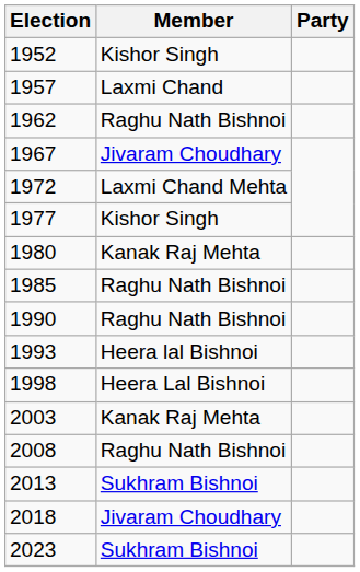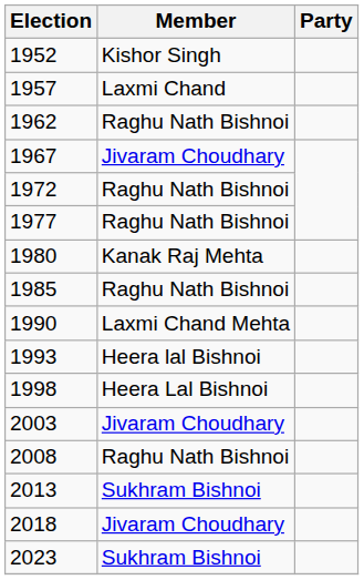 <table class="wikitable sortable">
 <tr>
 <th>Election</th>
 <th>Member</th>
 <th colspan=2>Party</th>
 </tr>
 <tr>
 <td>1952</td>
 <td>Kishor Singh</td>
 <td></td>
 </tr>
 <tr>
 <td>1957</td>
 <td>Laxmi Chand</td>
 <td></td>
 </tr>
 <tr>
 <td>1962</td>
 <td>Raghu Nath Bishnoi</td>
 <td></td>
 </tr>
 <tr>
 <td>1967</td>
 <td><a href='#'>Jivaram Choudhary</a></td>
 </tr>
 <tr>
 <td>1972</td>
-<td>Laxmi Chand Mehta</td>
+<td>Raghu Nath Bishnoi</td>
 </tr>
 <tr>
 <td>1977</td>
-<td>Kishor Singh</td>
+<td>Raghu Nath Bishnoi</td>
 </tr>
 <tr>
 <td>1980</td>
 <td>Kanak Raj Mehta</td>
 <td></td>
 </tr>
 <tr>
 <td>1985</td>
 <td>Raghu Nath Bishnoi</td>
 <td></td>
 </tr>
 <tr>
 <td>1990</td>
-<td>Raghu Nath Bishnoi</td>
+<td>Laxmi Chand Mehta</td>
 <td></td>
 </tr>
 <tr>
 <td>1993</td>
 <td>Heera lal Bishnoi</td>
 <td></td>
 </tr>
 <tr>
 <td>1998</td>
 <td>Heera Lal Bishnoi</td>
 </tr>
 <tr>
 <td>2003</td>
-<td>Kanak Raj Mehta</td>
+<td><a href='#'>Jivaram Choudhary</a></td>
 <td></td>
 </tr>
 <tr>
 <td>2008</td>
 <td>Raghu Nath Bishnoi</td>
 <td></td>
 </tr>
 <tr>
 <td>2013</td>
 <td><a href='#'>Sukhram Bishnoi</a></td>
 <td></td>
 </tr>
 <tr>
 <td>2018</td>
 <td><a href='#'>Jivaram Choudhary</a></td>
 </tr>
 <tr>
 <td>2023</td>
 <td><a href='#'>Sukhram Bishnoi</a></td>
 <td></td>
 </tr>
 <tr>
 </tr>
 </table>
